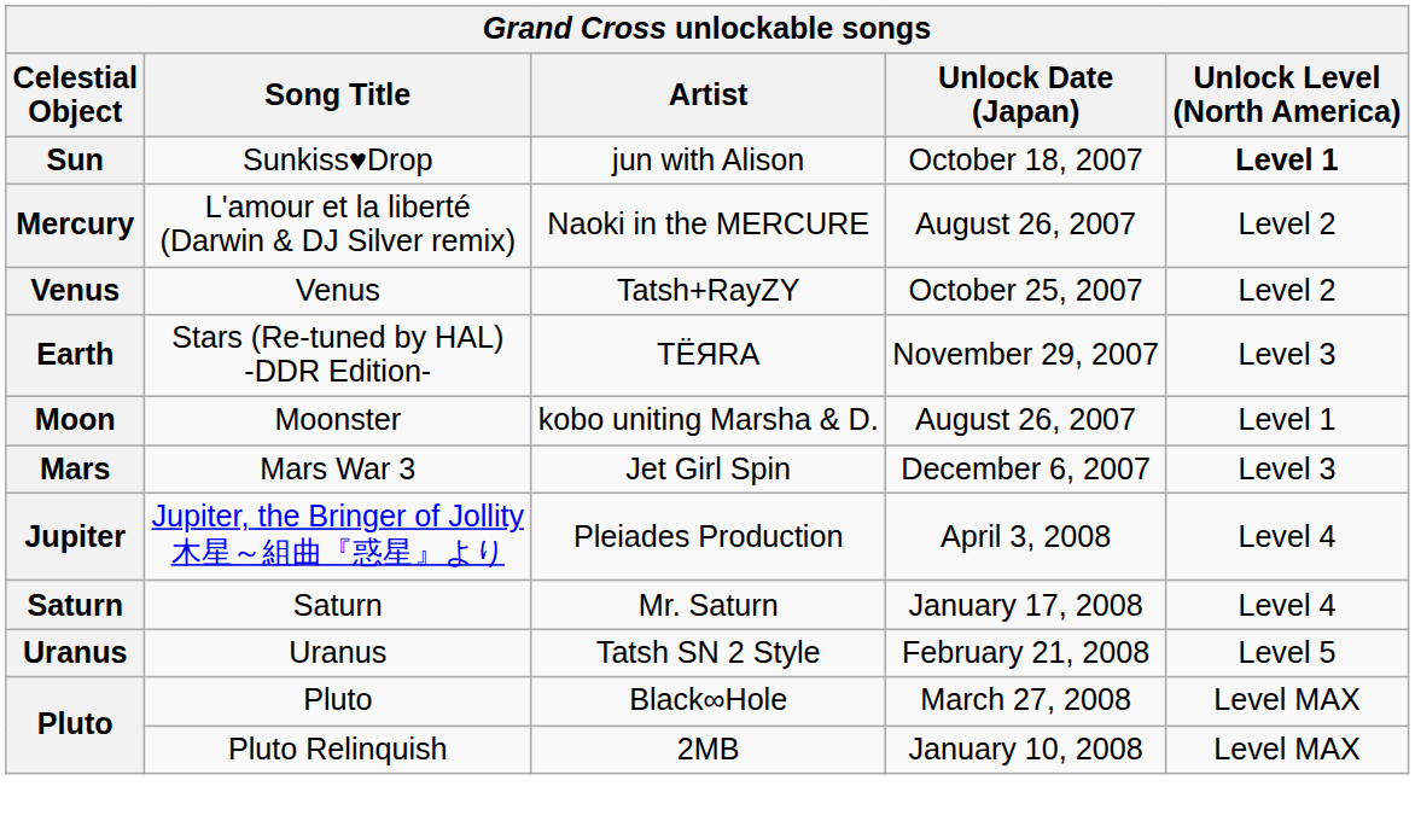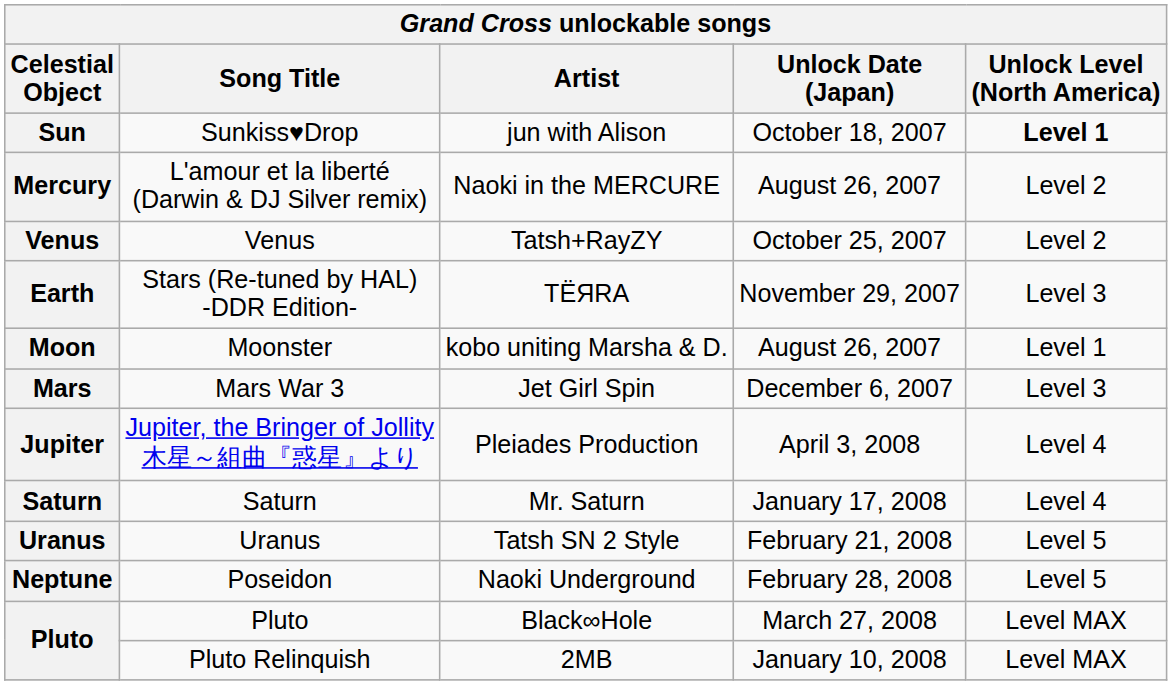 <table class="wikitable collapsible collapsed" style="text-align: center;">
 <tr>
 <th colspan="5"><em>Grand Cross</em> unlockable songs</th>
 </tr>
 <tr>
 <th>Celestial<br>Object</th>
 <th>Song Title</th>
 <th>Artist</th>
 <th>Unlock Date<br>(Japan)</th>
 <th>Unlock Level<br>(North America)</th>
 </tr>
 <tr>
 <th>Sun</th>
 <td>Sunkiss♥Drop</td>
 <td>jun with Alison</td>
 <td>October 18, 2007</td>
 <td><strong>Level 1</strong></td>
 </tr>
 <tr>
 <th>Mercury</th>
 <td>L'amour et la liberté<br>(Darwin & DJ Silver remix)</td>
 <td>Naoki in the MERCURE</td>
 <td>August 26, 2007</td>
 <td>Level 2</td>
 </tr>
 <tr>
 <th>Venus</th>
 <td>Venus</td>
 <td>Tatsh+RayZY</td>
 <td>October 25, 2007</td>
 <td>Level 2</td>
 </tr>
 <tr>
 <th>Earth</th>
 <td>Stars (Re-tuned by HAL)<br>-DDR Edition-</td>
 <td>TЁЯRA</td>
 <td>November 29, 2007</td>
 <td>Level 3</td>
 </tr>
 <tr>
 <th>Moon</th>
 <td>Moonster</td>
 <td>kobo uniting Marsha & D.</td>
 <td>August 26, 2007</td>
 <td>Level 1</td>
 </tr>
 <tr>
 <th>Mars</th>
 <td>Mars War 3</td>
 <td>Jet Girl Spin</td>
 <td>December 6, 2007</td>
 <td>Level 3</td>
 </tr>
 <tr>
 <th>Jupiter</th>
 <td><a href='#'>Jupiter, the Bringer of Jollity</a><br><a href='#'>木星～組曲『惑星』より</a></td>
 <td>Pleiades Production</td>
 <td>April 3, 2008</td>
 <td>Level 4</td>
 </tr>
 <tr>
 <th>Saturn</th>
 <td>Saturn</td>
 <td>Mr. Saturn</td>
 <td>January 17, 2008</td>
 <td>Level 4</td>
 </tr>
 <tr>
 <th>Uranus</th>
 <td>Uranus</td>
 <td>Tatsh SN 2 Style</td>
 <td>February 21, 2008</td>
 <td>Level 5</td>
 </tr>
 <tr>
+<th>Neptune</th>
+<td>Poseidon</td>
+<td>Naoki Underground</td>
+<td>February 28, 2008</td>
+<td>Level 5</td>
+</tr>
+<tr>
 <th rowspan="2">Pluto</th>
 <td>Pluto</td>
 <td>Black∞Hole</td>
 <td>March 27, 2008</td>
 <td>Level MAX</td>
 </tr>
 <tr>
 <td>Pluto Relinquish</td>
 <td>2MB</td>
 <td>January 10, 2008</td>
 <td>Level MAX</td>
 </tr>
 </table>
